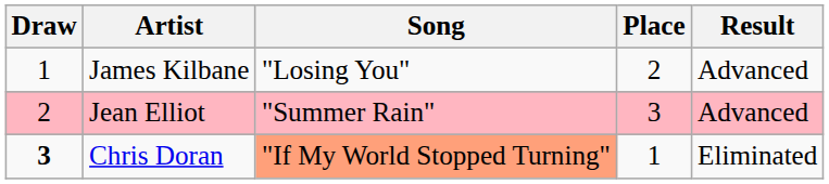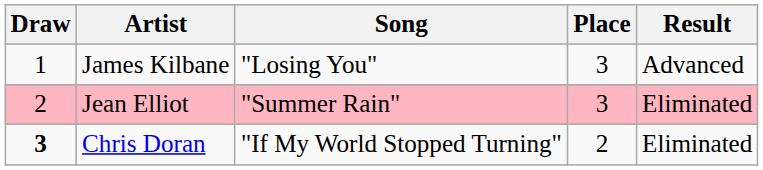 <table class="sortable wikitable" style="margin: 1em auto 1em auto; text-align:center;">
 <tr>
 <th>Draw</th>
 <th>Artist</th>
 <th>Song</th>
 <th>Place</th>
 <th>Result</th>
 </tr>
 <tr>
 <td>1</td>
 <td style="text-align:left;">James Kilbane</td>
 <td style="text-align:left;">"Losing You"</td>
-<td>2</td>
+<td>3</td>
 <td style="text-align:left;">Advanced</td>
 </tr>
 <tr style="background:lightpink;">
 <td>2</td>
 <td style="text-align:left;">Jean Elliot</td>
 <td style="text-align:left;">"Summer Rain"</td>
 <td>3</td>
-<td style="text-align:left;">Advanced</td>
+<td style="text-align:left;">Eliminated</td>
 </tr>
 <tr>
 <td><strong>3</strong></td>
 <td style="text-align:left;"><a href='#'>Chris Doran</a></td>
-<td style="background: lightsalmon; text-align:left;">"If My World Stopped Turning"</td>
-<td>1</td>
+<td style="text-align:left;">"If My World Stopped Turning"</td>
+<td>2</td>
 <td style="text-align:left;">Eliminated</td>
 </tr>
 </table>
